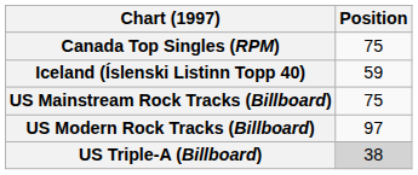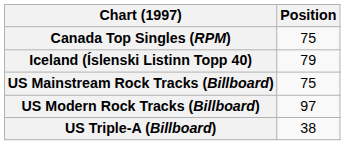 <table class="wikitable sortable plainrowheaders" style="text-align:center">
 <tr>
 <th>Chart (1997)</th>
 <th>Position</th>
 </tr>
 <tr>
 <th scope="row">Canada Top Singles (<em>RPM</em>)</th>
 <td>75</td>
 </tr>
 <tr>
 <th scope="row">Iceland (Íslenski Listinn Topp 40)</th>
-<td>59</td>
+<td>79</td>
 </tr>
 <tr>
 <th scope="row">US Mainstream Rock Tracks (<em>Billboard</em>)</th>
 <td>75</td>
 </tr>
 <tr>
 <th scope="row">US Modern Rock Tracks (<em>Billboard</em>)</th>
 <td>97</td>
 </tr>
 <tr>
 <th scope="row">US Triple-A (<em>Billboard</em>)</th>
-<td style="background: lightgrey;">38</td>
+<td>38</td>
 </tr>
 </table>
